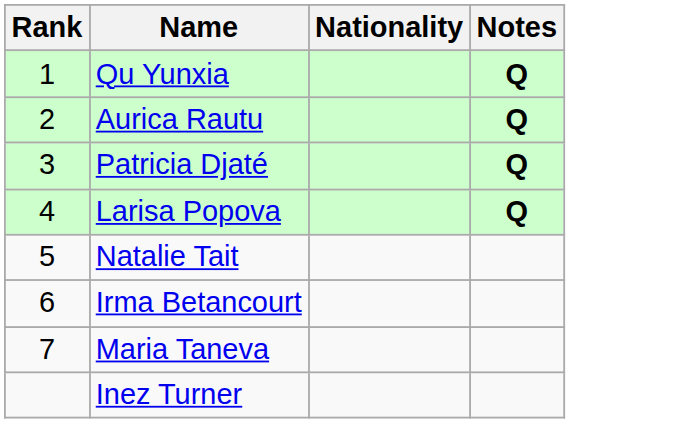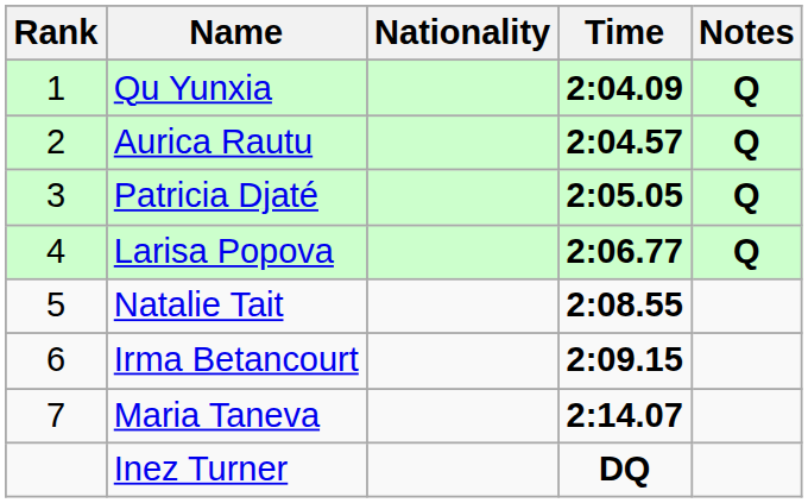 <table class="wikitable sortable" style="text-align:center">
 <tr>
 <th>Rank</th>
 <th>Name</th>
 <th>Nationality</th>
+<th>Time</th>
 <th>Notes</th>
 </tr>
 <tr bgcolor=ccffcc>
 <td>1</td>
 <td align=left><a href='#'>Qu Yunxia</a></td>
 <td align=left></td>
+<td><strong>2:04.09</strong></td>
 <td><strong>Q</strong></td>
 </tr>
 <tr bgcolor=ccffcc>
 <td>2</td>
 <td align=left><a href='#'>Aurica Rautu</a></td>
 <td align=left></td>
+<td><strong>2:04.57</strong></td>
 <td><strong>Q</strong></td>
 </tr>
 <tr bgcolor=ccffcc>
 <td>3</td>
 <td align=left><a href='#'>Patricia Djaté</a></td>
 <td align=left></td>
+<td><strong>2:05.05</strong></td>
 <td><strong>Q</strong></td>
 </tr>
 <tr bgcolor=ccffcc>
 <td>4</td>
 <td align=left><a href='#'>Larisa Popova</a></td>
 <td align=left></td>
+<td><strong>2:06.77</strong></td>
 <td><strong>Q</strong></td>
 </tr>
 <tr>
 <td>5</td>
 <td align=left><a href='#'>Natalie Tait</a></td>
 <td align=left></td>
+<td><strong>2:08.55</strong></td>
 <td></td>
 </tr>
 <tr>
 <td>6</td>
 <td align=left><a href='#'>Irma Betancourt</a></td>
 <td align=left></td>
+<td><strong>2:09.15</strong></td>
 <td></td>
 </tr>
 <tr>
 <td>7</td>
 <td align=left><a href='#'>Maria Taneva</a></td>
 <td align=left></td>
+<td><strong>2:14.07</strong></td>
 <td></td>
 </tr>
 <tr>
 <td></td>
 <td align=left><a href='#'>Inez Turner</a></td>
 <td align=left></td>
+<td><strong>DQ</strong></td>
 <td></td>
 </tr>
 </table>
